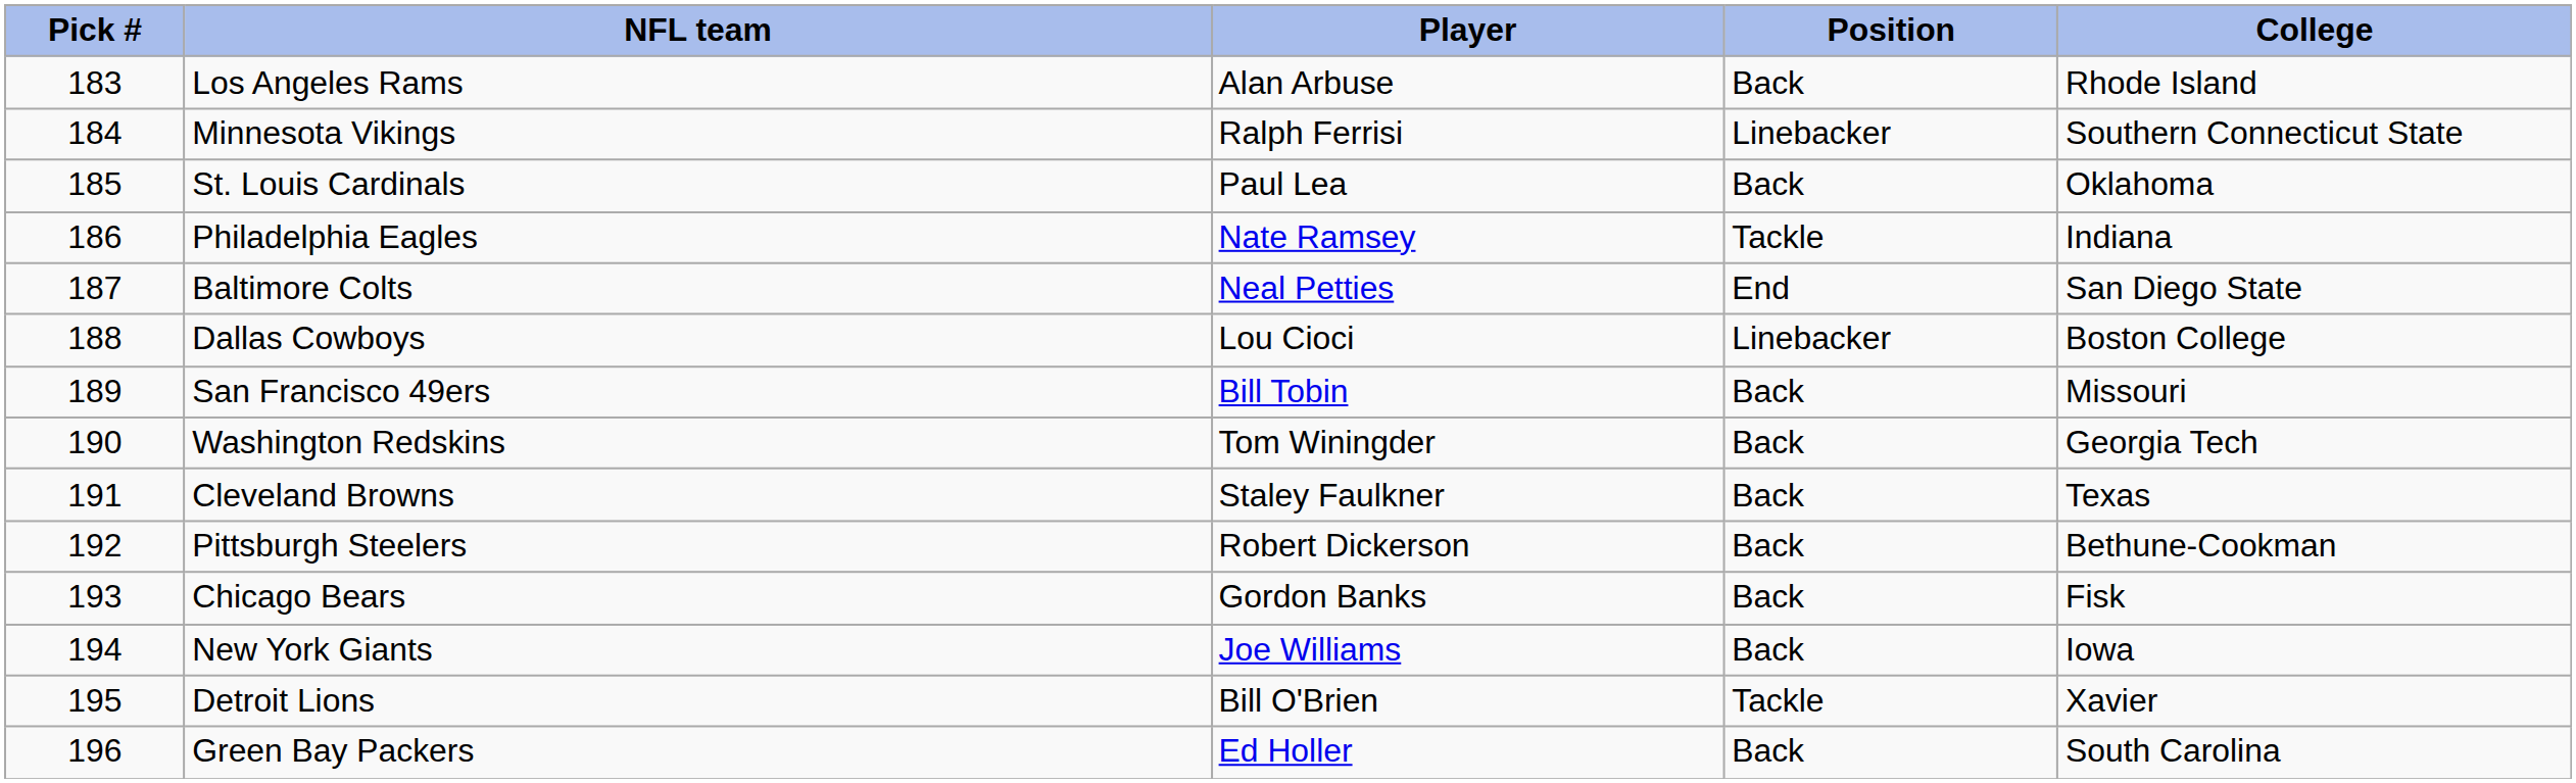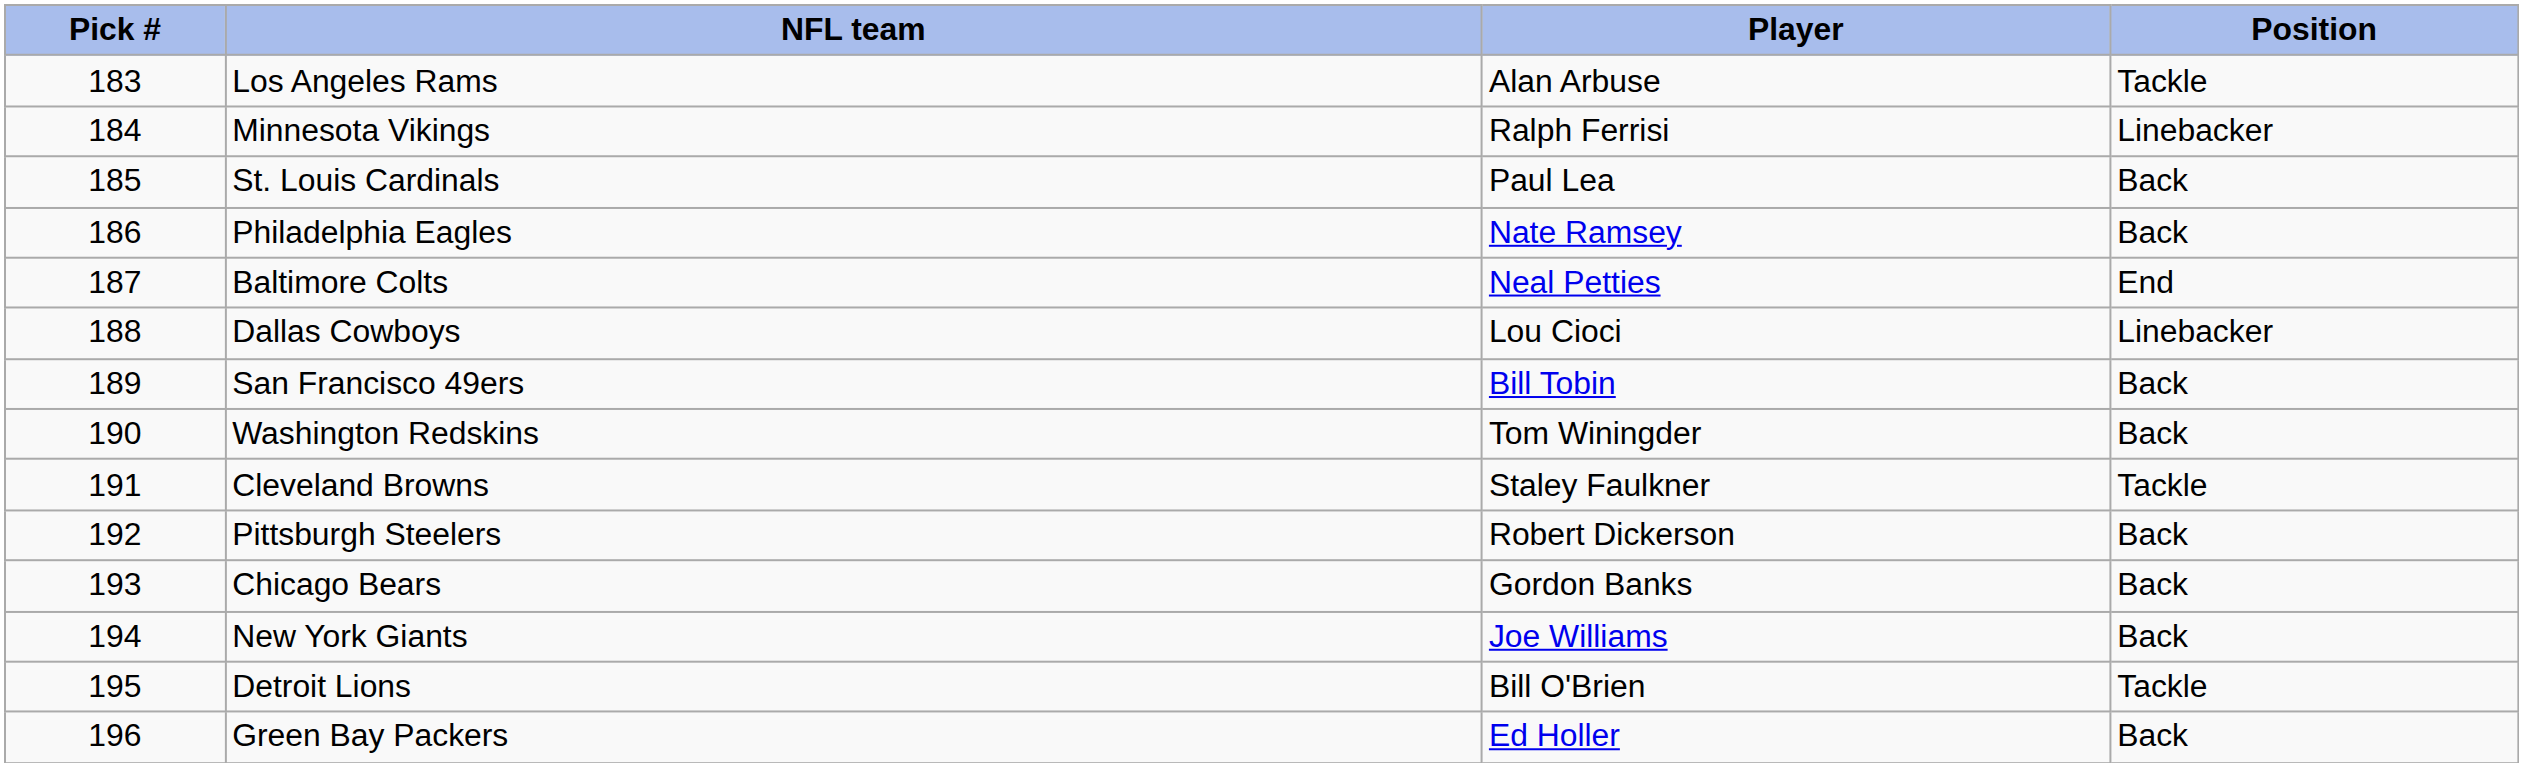 <table class="wikitable sortable sortable" style="width: 100%">
 <tr>
 <th style="background:#A8BDEC;" width=7%>Pick #</th>
 <th width=40% style="background:#A8BDEC;">NFL team</th>
 <th width=20% style="background:#A8BDEC;">Player</th>
 <th width=13% style="background:#A8BDEC;">Position</th>
-<th style="background:#A8BDEC;">College</th>
 </tr>
 <tr>
 <td align=center>183</td>
 <td>Los Angeles Rams</td>
 <td>Alan Arbuse</td>
-<td>Back</td>
-<td>Rhode Island</td>
+<td>Tackle</td>
 </tr>
 <tr>
 <td align=center>184</td>
 <td>Minnesota Vikings</td>
 <td>Ralph Ferrisi</td>
 <td>Linebacker</td>
-<td>Southern Connecticut State</td>
 </tr>
 <tr>
 <td align=center>185</td>
 <td>St. Louis Cardinals</td>
 <td>Paul Lea</td>
 <td>Back</td>
-<td>Oklahoma</td>
 </tr>
 <tr>
 <td align=center>186</td>
 <td>Philadelphia Eagles</td>
 <td><a href='#'>Nate Ramsey</a></td>
-<td>Tackle</td>
-<td>Indiana</td>
+<td>Back</td>
 </tr>
 <tr>
 <td align=center>187</td>
 <td>Baltimore Colts</td>
 <td><a href='#'>Neal Petties</a></td>
 <td>End</td>
-<td>San Diego State</td>
 </tr>
 <tr>
 <td align=center>188</td>
 <td>Dallas Cowboys</td>
 <td>Lou Cioci</td>
 <td>Linebacker</td>
-<td>Boston College</td>
 </tr>
 <tr>
 <td align=center>189</td>
 <td>San Francisco 49ers</td>
 <td><a href='#'>Bill Tobin</a></td>
 <td>Back</td>
-<td>Missouri</td>
 </tr>
 <tr>
 <td align=center>190</td>
 <td>Washington Redskins</td>
 <td>Tom Winingder</td>
 <td>Back</td>
-<td>Georgia Tech</td>
 </tr>
 <tr>
 <td align=center>191</td>
 <td>Cleveland Browns</td>
 <td>Staley Faulkner</td>
-<td>Back</td>
-<td>Texas</td>
+<td>Tackle</td>
 </tr>
 <tr>
 <td align=center>192</td>
 <td>Pittsburgh Steelers</td>
 <td>Robert Dickerson</td>
 <td>Back</td>
-<td>Bethune-Cookman</td>
 </tr>
 <tr>
 <td align=center>193</td>
 <td>Chicago Bears</td>
 <td>Gordon Banks</td>
 <td>Back</td>
-<td>Fisk</td>
 </tr>
 <tr>
 <td align=center>194</td>
 <td>New York Giants</td>
 <td><a href='#'>Joe Williams</a></td>
 <td>Back</td>
-<td>Iowa</td>
 </tr>
 <tr>
 <td align=center>195</td>
 <td>Detroit Lions</td>
 <td>Bill O'Brien</td>
 <td>Tackle</td>
-<td>Xavier</td>
 </tr>
 <tr>
 <td align=center>196</td>
 <td>Green Bay Packers</td>
 <td><a href='#'>Ed Holler</a></td>
 <td>Back</td>
-<td>South Carolina</td>
 </tr>
 </table>
